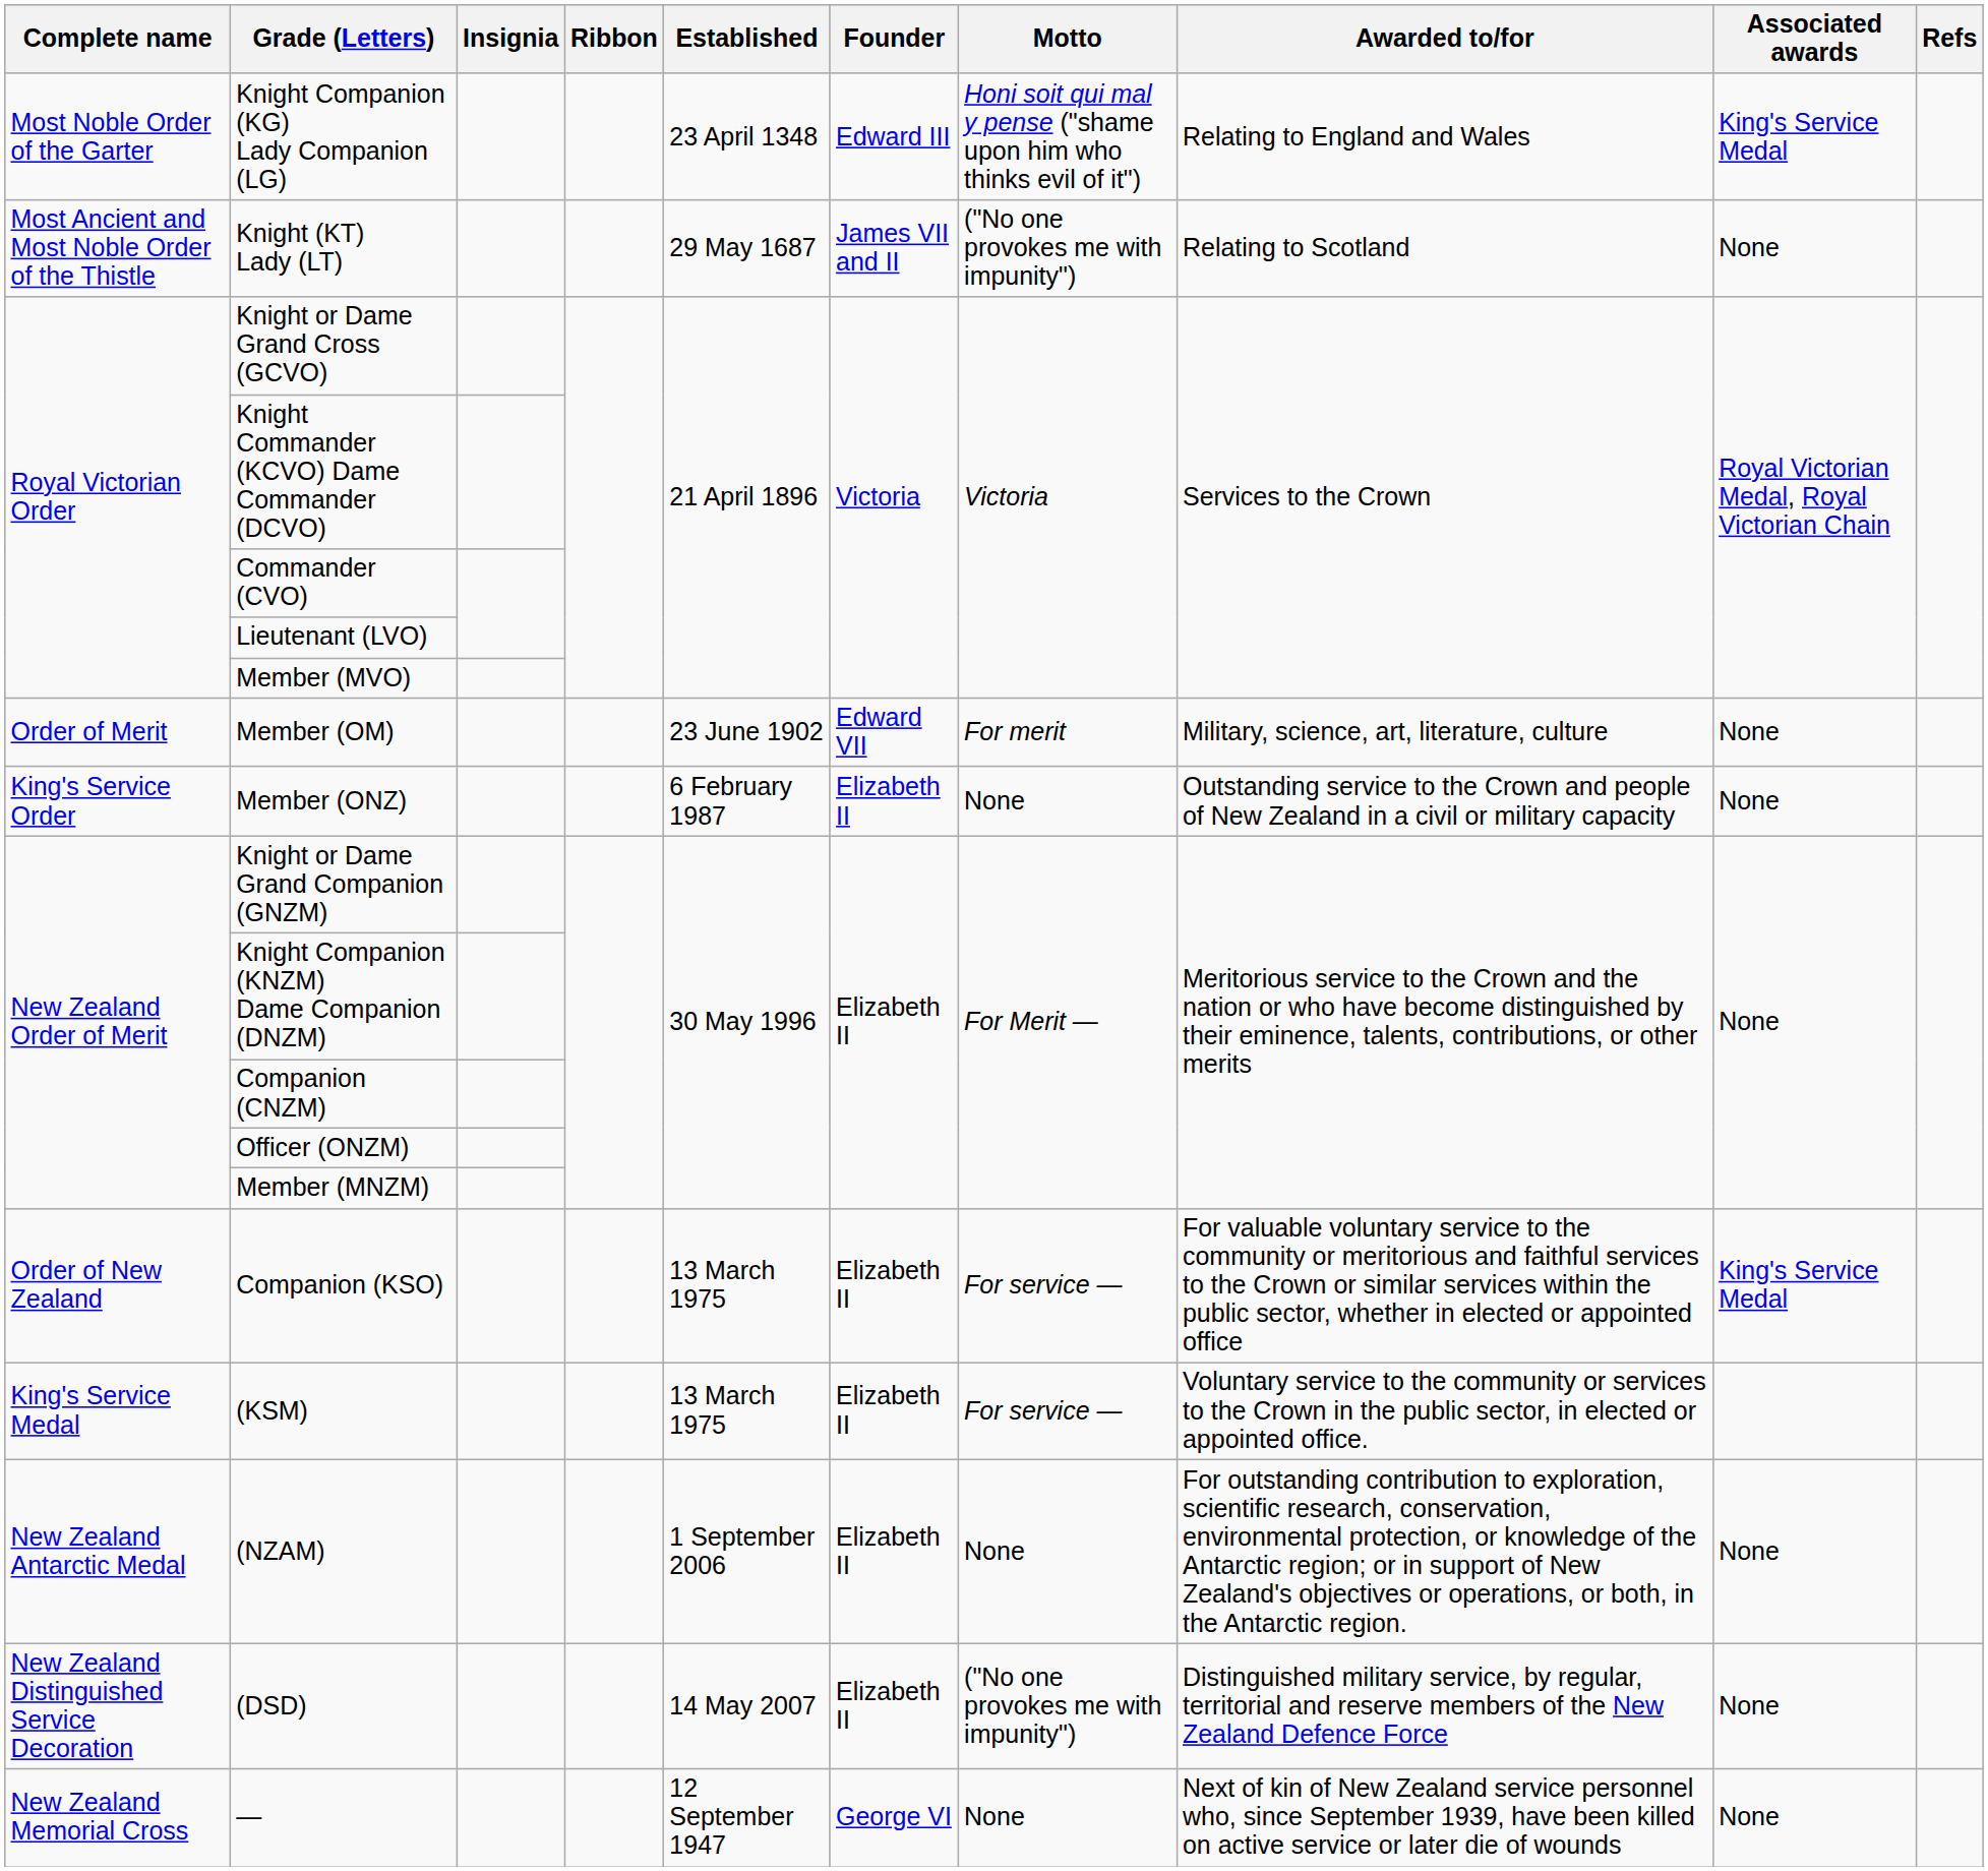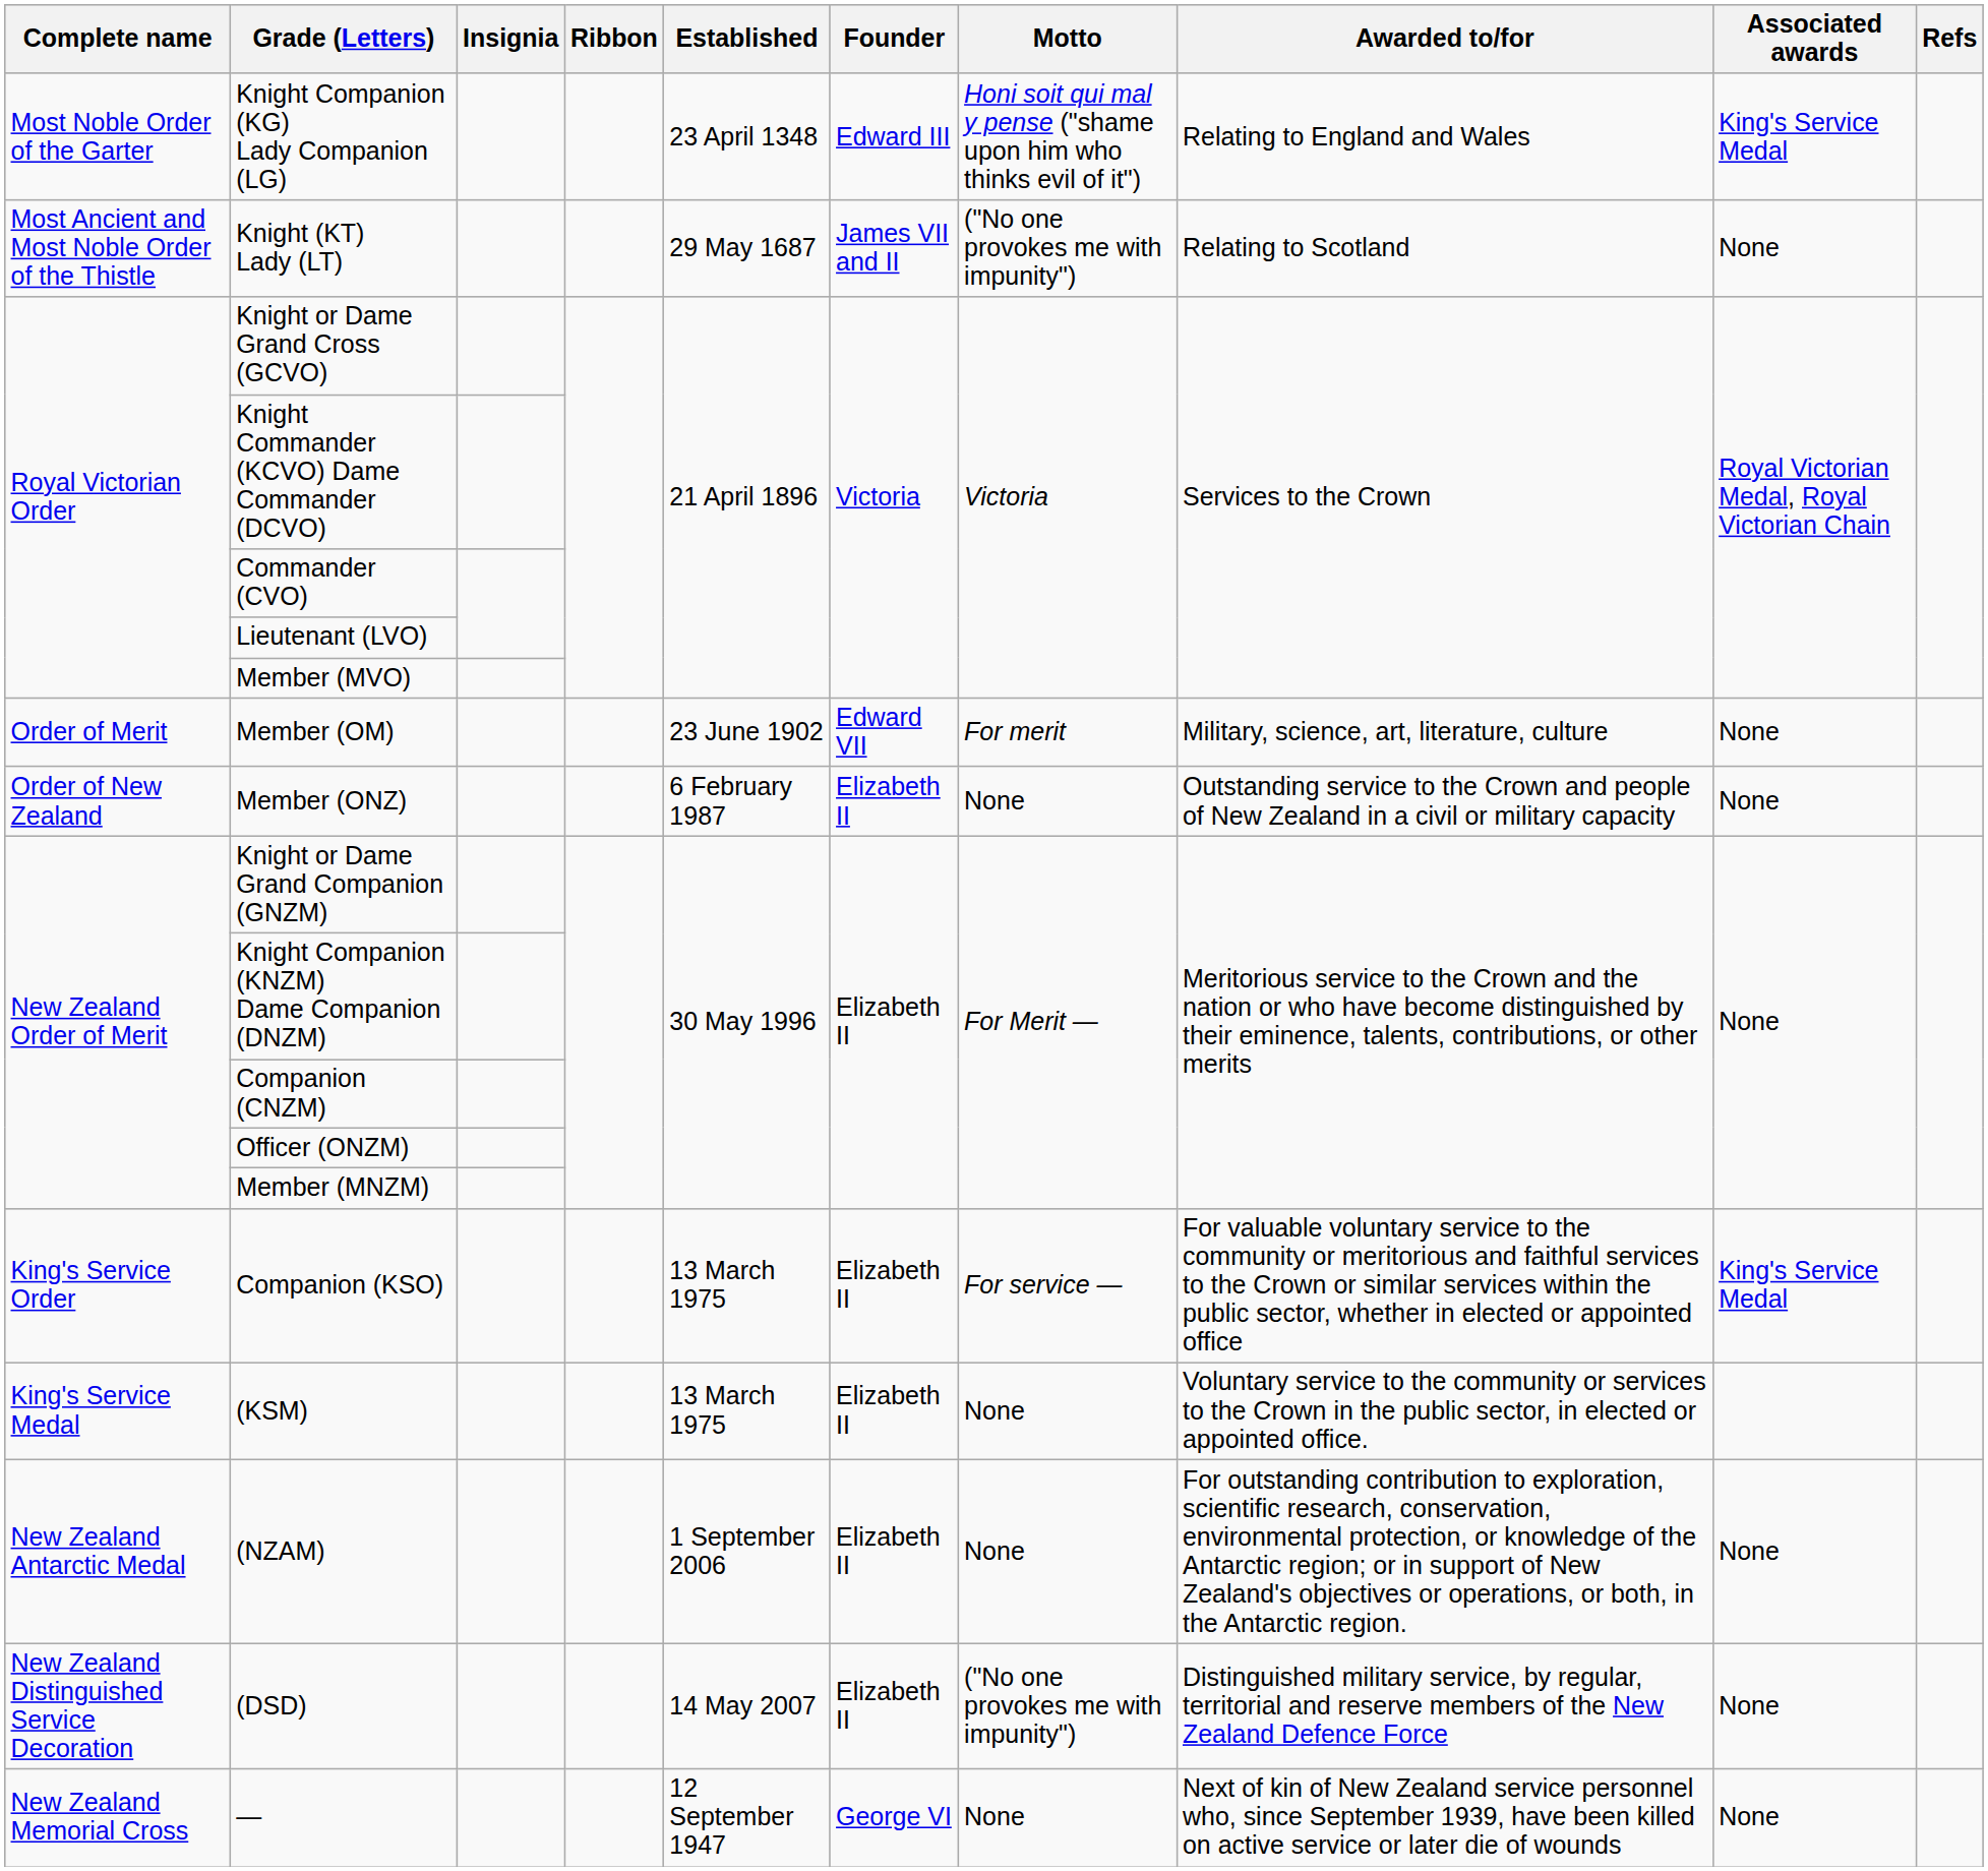 <table class="wikitable">
 <tr>
 <th>Complete name</th>
 <th>Grade (<a href='#'>Letters</a>)</th>
 <th>Insignia</th>
 <th>Ribbon</th>
 <th>Established</th>
 <th>Founder</th>
 <th>Motto</th>
 <th>Awarded to/for</th>
 <th>Associated awards</th>
 <th>Refs</th>
 </tr>
 <tr>
 <td><a href='#'>Most Noble Order of the Garter</a></td>
 <td>Knight Companion (KG)<br>Lady Companion (LG)</td>
 <td></td>
 <td></td>
 <td>23 April 1348</td>
 <td><a href='#'>Edward III</a></td>
 <td><em><a href='#'>Honi soit qui mal y pense</a></em> ("shame upon him who thinks evil of it")</td>
 <td>Relating to England and Wales</td>
 <td><a href='#'>King's Service Medal</a></td>
 <td></td>
 </tr>
 <tr>
 <td><a href='#'>Most Ancient and Most Noble Order of the Thistle</a></td>
 <td>Knight (KT)<br>Lady (LT)</td>
 <td></td>
 <td></td>
 <td>29 May 1687</td>
 <td><a href='#'>James VII and II</a></td>
 <td> ("No one provokes me with impunity")</td>
 <td>Relating to Scotland</td>
 <td>None</td>
 <td></td>
 </tr>
 <tr>
 <td rowspan="5"><a href='#'>Royal Victorian Order</a></td>
 <td>Knight or Dame Grand Cross (GCVO)</td>
 <td></td>
 <td rowspan="5"></td>
 <td rowspan="5">21 April 1896</td>
 <td rowspan="5"><a href='#'>Victoria</a></td>
 <td rowspan="5"><em>Victoria</em></td>
 <td rowspan="5">Services to the Crown</td>
 <td rowspan="5"><a href='#'>Royal Victorian Medal</a>, <a href='#'>Royal Victorian Chain</a></td>
 <td rowspan="5"></td>
 </tr>
 <tr>
 <td>Knight Commander (KCVO) Dame Commander (DCVO)</td>
 <td></td>
 </tr>
 <tr>
 <td>Commander (CVO)</td>
 <td rowspan="2"></td>
 </tr>
 <tr>
 <td>Lieutenant (LVO)</td>
 </tr>
 <tr>
 <td>Member (MVO)</td>
 <td></td>
 </tr>
 <tr>
 <td><a href='#'>Order of Merit</a></td>
 <td>Member (OM)</td>
 <td></td>
 <td></td>
 <td>23 June 1902</td>
 <td><a href='#'>Edward VII</a></td>
 <td><em>For merit</em></td>
 <td>Military, science, art, literature, culture</td>
 <td>None</td>
 <td></td>
 </tr>
 <tr>
-<td><a href='#'>King's Service Order</a></td>
+<td><a href='#'>Order of New Zealand</a></td>
 <td>Member (ONZ)</td>
 <td></td>
 <td></td>
 <td>6 February 1987</td>
 <td><a href='#'>Elizabeth II</a></td>
 <td>None</td>
 <td>Outstanding service to the Crown and people of New Zealand in a civil or military capacity</td>
 <td>None</td>
 <td></td>
 </tr>
 <tr>
 <td rowspan=5><a href='#'>New Zealand Order of Merit</a></td>
 <td>Knight or Dame Grand Companion (GNZM)</td>
 <td></td>
 <td rowspan=5></td>
 <td rowspan=5>30 May 1996</td>
 <td rowspan=5>Elizabeth II</td>
 <td rowspan=5><em>For Merit —</em> </td>
 <td rowspan=5>Meritorious service to the Crown and the nation or who have become distinguished by their eminence, talents, contributions, or other merits</td>
 <td rowspan=5>None</td>
 <td rowspan=5></td>
 </tr>
 <tr>
 <td>Knight Companion (KNZM)<br>Dame Companion (DNZM)</td>
 <td></td>
 </tr>
 <tr>
 <td>Companion (CNZM)</td>
 <td></td>
 </tr>
 <tr>
 <td>Officer (ONZM)</td>
 <td></td>
 </tr>
 <tr>
 <td>Member (MNZM)</td>
 <td></td>
 </tr>
 <tr>
-<td><a href='#'>Order of New Zealand</a></td>
+<td><a href='#'>King's Service Order</a></td>
 <td>Companion (KSO)</td>
 <td></td>
 <td></td>
 <td>13 March 1975</td>
 <td>Elizabeth II</td>
 <td><em>For service —</em> </td>
 <td>For valuable voluntary service to the community or meritorious and faithful services to the Crown or similar services within the public sector, whether in elected or appointed office</td>
 <td><a href='#'>King's Service Medal</a></td>
 <td></td>
 </tr>
 <tr>
 <td><a href='#'>King's Service Medal</a></td>
 <td>(KSM)</td>
 <td><br></td>
 <td></td>
 <td>13 March 1975</td>
 <td>Elizabeth II</td>
-<td><em>For service —</em> </td>
+<td>None</td>
 <td>Voluntary service to the community or services to the Crown in the public sector, in elected or appointed office.</td>
 <td></td>
 <td></td>
 </tr>
 <tr>
 <td><a href='#'>New Zealand Antarctic Medal</a></td>
 <td>(NZAM)</td>
 <td><br></td>
 <td></td>
 <td>1 September 2006</td>
 <td>Elizabeth II</td>
 <td>None</td>
 <td>For outstanding contribution to exploration, scientific research, conservation, environmental protection, or knowledge of the Antarctic region; or in support of New Zealand's objectives or operations, or both, in the Antarctic region.</td>
 <td>None</td>
 <td></td>
 </tr>
 <tr>
 <td><a href='#'>New Zealand Distinguished Service Decoration</a></td>
 <td>(DSD)</td>
 <td></td>
 <td></td>
 <td>14 May 2007</td>
 <td>Elizabeth II</td>
 <td> ("No one provokes me with impunity")</td>
 <td>Distinguished military service, by regular, territorial and reserve members of the <a href='#'>New Zealand Defence Force</a></td>
 <td>None</td>
 <td></td>
 </tr>
 <tr>
 <td><a href='#'>New Zealand Memorial Cross</a></td>
 <td>—</td>
 <td></td>
 <td></td>
 <td>12 September 1947</td>
 <td><a href='#'>George VI</a></td>
 <td>None</td>
 <td>Next of kin of New Zealand service personnel who, since September 1939, have been killed on active service or later die of wounds</td>
 <td>None</td>
 <td></td>
 </tr>
 </table>
